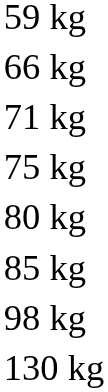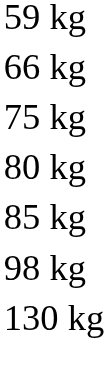 <table>
 <tr>
 <td rowspan=2>59 kg</td>
 <td rowspan=2></td>
 <td rowspan=2></td>
 <td></td>
 </tr>
 <tr>
 <td></td>
 </tr>
 <tr>
 <td rowspan=2>66 kg</td>
 <td rowspan=2></td>
 <td rowspan=2></td>
 <td></td>
 </tr>
 <tr>
-<td></td>
-</tr>
-<tr>
-<td>71 kg</td>
-<td></td>
-<td></td>
 <td></td>
 </tr>
 <tr>
 <td rowspan=2>75 kg</td>
 <td rowspan=2></td>
 <td rowspan=2></td>
 <td></td>
 </tr>
 <tr>
 <td></td>
 </tr>
 <tr>
 <td>80 kg</td>
 <td></td>
 <td></td>
 <td></td>
 </tr>
 <tr>
 <td rowspan=2>85 kg</td>
 <td rowspan=2></td>
 <td rowspan=2></td>
 <td></td>
 </tr>
 <tr>
 <td></td>
 </tr>
 <tr>
 <td rowspan=2>98 kg</td>
 <td rowspan=2></td>
 <td rowspan=2></td>
 <td></td>
 </tr>
 <tr>
 <td></td>
 </tr>
 <tr>
 <td>130 kg</td>
 <td></td>
 <td></td>
 <td></td>
 </tr>
 <tr>
 </tr>
 </table>
